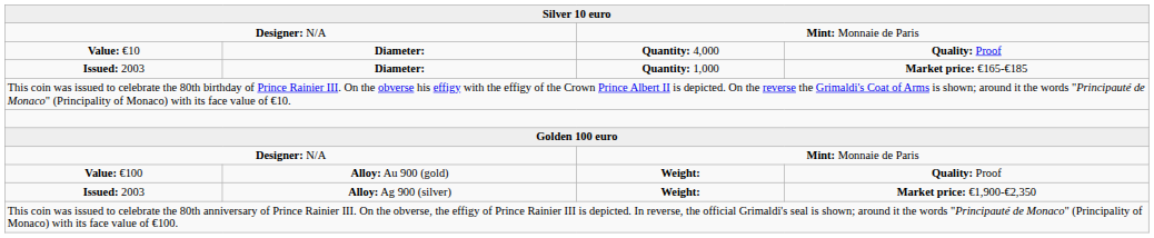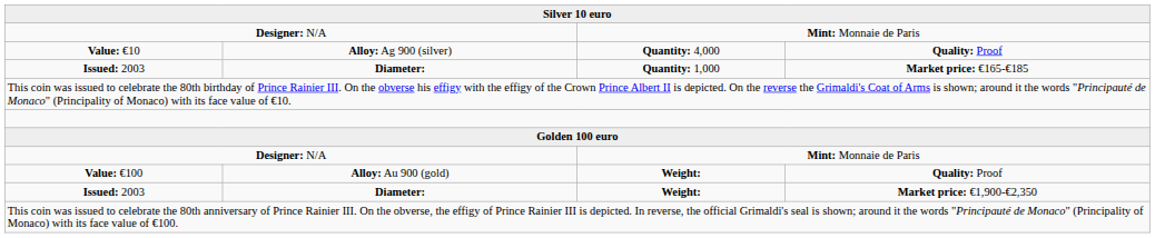 <table class="wikitable" width="100%">
 <tr>
 <th colspan="4" align=center style="background:#eeeeee;">Silver 10 euro</th>
 </tr>
 <tr>
 <td colspan="2" width="50%" align=center><strong>Designer:</strong> N/A</td>
 <td colspan="2" width="50%" align=center><strong>Mint:</strong> Monnaie de Paris</td>
 </tr>
 <tr>
 <td align=center><strong>Value:</strong> €10</td>
-<td align=center><strong>Diameter:</strong> </td>
+<td align=center><strong>Alloy:</strong> Ag 900 (silver)</td>
 <td align=center><strong>Quantity:</strong> 4,000</td>
 <td align=center><strong>Quality:</strong> <a href='#'>Proof</a></td>
 </tr>
 <tr>
 <td align=center><strong>Issued:</strong> 2003</td>
 <td align=center><strong>Diameter:</strong> </td>
 <td align=center><strong>Quantity:</strong> 1,000</td>
 <td align=center><strong>Market price:</strong> €165-€185</td>
 </tr>
 <tr>
 <td colspan="5" align=left>This coin was issued to celebrate the 80th birthday of <a href='#'>Prince Rainier III</a>.  On the <a href='#'>obverse</a> his <a href='#'>effigy</a> with the effigy of the Crown <a href='#'>Prince Albert II</a> is depicted.  On the <a href='#'>reverse</a> the <a href='#'>Grimaldi's Coat of Arms</a> is shown; around it the words "<em>Principauté de Monaco</em>" (Principality of Monaco) with its face value of €10.</td>
 </tr>
 <tr>
 <td colspan="5" align=left> </td>
 </tr>
 <tr>
 <th colspan="4" align=center style="background:#eeeeee;">Golden 100 euro</th>
 </tr>
 <tr>
 <td colspan="2" width="50%" align=center><strong>Designer:</strong> N/A</td>
 <td colspan="2" width="50%" align=center><strong>Mint:</strong> Monnaie de Paris</td>
 </tr>
 <tr>
 <td align=center><strong>Value:</strong> €100</td>
 <td align=center><strong>Alloy:</strong> Au 900 (gold)</td>
 <td align=center><strong>Weight:</strong> </td>
 <td align=center><strong>Quality:</strong> Proof</td>
 </tr>
 <tr>
 <td align=center><strong>Issued:</strong> 2003</td>
-<td align=center><strong>Alloy:</strong> Ag 900 (silver)</td>
+<td align=center><strong>Diameter:</strong> </td>
 <td align=center><strong>Weight:</strong> </td>
 <td align=center><strong>Market price:</strong> €1,900-€2,350</td>
 </tr>
 <tr>
 <td colspan="5" align=left>This coin was issued to celebrate the 80th anniversary of Prince Rainier III.  On the obverse, the effigy of Prince Rainier III is depicted. In reverse, the official Grimaldi's seal is shown; around it the words "<em>Principauté de Monaco</em>" (Principality of Monaco) with its face value of €100.</td>
 </tr>
 </table>
